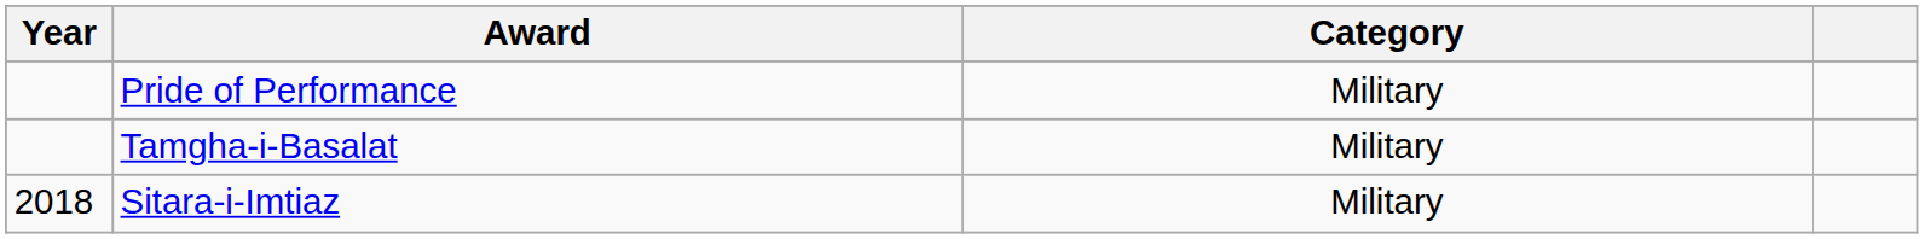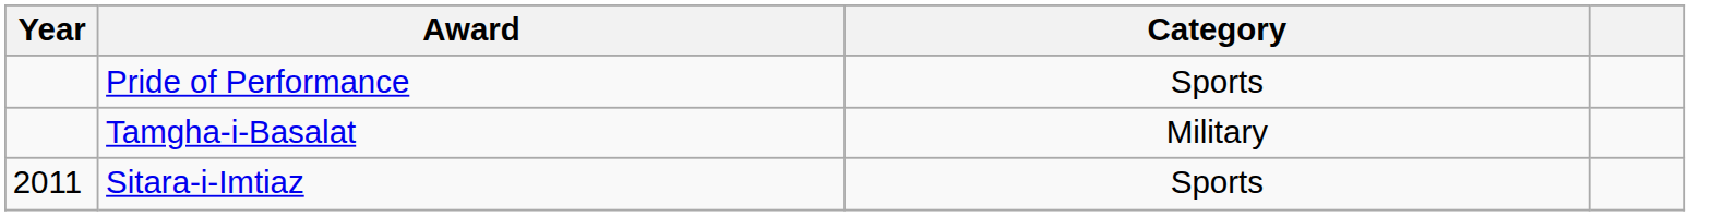 <table class="wikitable sortable">
 <tr>
 <th width=5%>Year</th>
 <th style="width:40%;">Award</th>
 <th style="width:40%;">Category</th>
 <th width=5%></th>
 </tr>
 <tr>
 <td></td>
 <td><a href='#'>Pride of Performance</a></td>
-<td style="text-align:center;">Military</td>
+<td style="text-align:center;">Sports</td>
 <td style="text-align:center;"></td>
 </tr>
 <tr>
 <td></td>
 <td><a href='#'>Tamgha-i-Basalat</a></td>
 <td style="text-align:center;">Military</td>
 <td style="text-align:center;"></td>
 </tr>
 <tr>
-<td>2018</td>
+<td>2011</td>
 <td><a href='#'>Sitara-i-Imtiaz</a></td>
-<td style="text-align:center;">Military</td>
+<td style="text-align:center;">Sports</td>
 <td style="text-align:center;"></td>
 </tr>
 </table>
